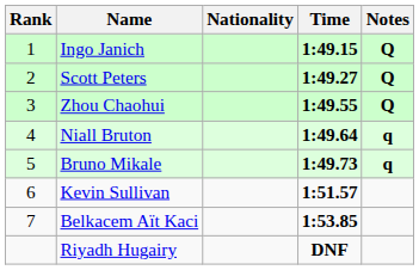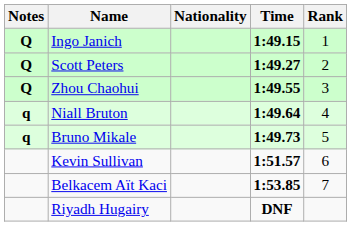 <table class="wikitable sortable" style="text-align:center">
 <tr>
-<th>Rank</th>
+<th>Notes</th>
 <th>Name</th>
 <th>Nationality</th>
 <th>Time</th>
-<th>Notes</th>
+<th>Rank</th>
 </tr>
 <tr bgcolor=ccffcc>
-<td>1</td>
+<td><strong>Q</strong></td>
 <td align=left><a href='#'>Ingo Janich</a></td>
 <td align=left></td>
 <td><strong>1:49.15</strong></td>
-<td><strong>Q</strong></td>
+<td>1</td>
 </tr>
 <tr bgcolor=ccffcc>
-<td>2</td>
+<td><strong>Q</strong></td>
 <td align=left><a href='#'>Scott Peters</a></td>
 <td align=left></td>
 <td><strong>1:49.27</strong></td>
-<td><strong>Q</strong></td>
+<td>2</td>
 </tr>
 <tr bgcolor=ccffcc>
-<td>3</td>
+<td><strong>Q</strong></td>
 <td align=left><a href='#'>Zhou Chaohui</a></td>
 <td align=left></td>
 <td><strong>1:49.55</strong></td>
-<td><strong>Q</strong></td>
+<td>3</td>
 </tr>
 <tr bgcolor=ddffdd>
-<td>4</td>
+<td><strong>q</strong></td>
 <td align=left><a href='#'>Niall Bruton</a></td>
 <td align=left></td>
 <td><strong>1:49.64</strong></td>
-<td><strong>q</strong></td>
+<td>4</td>
 </tr>
 <tr bgcolor=ddffdd>
-<td>5</td>
+<td><strong>q</strong></td>
 <td align=left><a href='#'>Bruno Mikale</a></td>
 <td align=left></td>
 <td><strong>1:49.73</strong></td>
-<td><strong>q</strong></td>
+<td>5</td>
 </tr>
 <tr>
-<td>6</td>
+<td></td>
 <td align=left><a href='#'>Kevin Sullivan</a></td>
 <td align=left></td>
 <td><strong>1:51.57</strong></td>
-<td></td>
+<td>6</td>
 </tr>
 <tr>
-<td>7</td>
+<td></td>
 <td align=left><a href='#'>Belkacem Aït Kaci</a></td>
 <td align=left></td>
 <td><strong>1:53.85</strong></td>
-<td></td>
+<td>7</td>
 </tr>
 <tr>
 <td></td>
 <td align=left><a href='#'>Riyadh Hugairy</a></td>
 <td align=left></td>
 <td><strong>DNF</strong></td>
 <td></td>
 </tr>
 </table>
